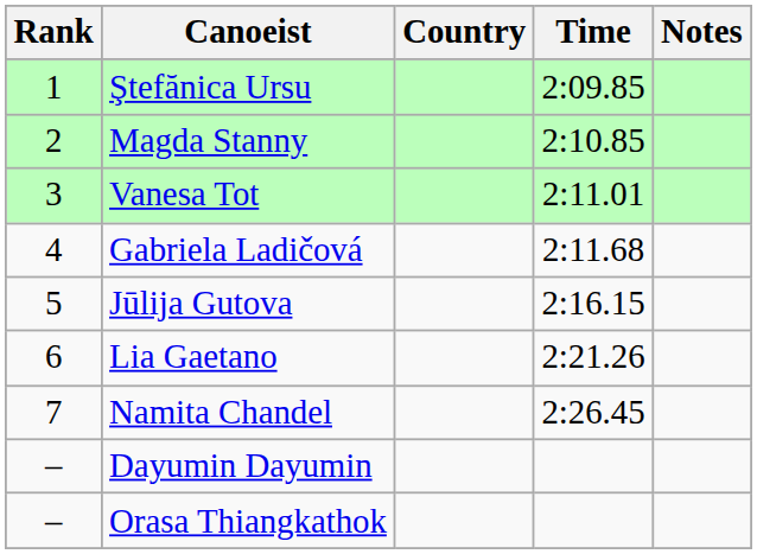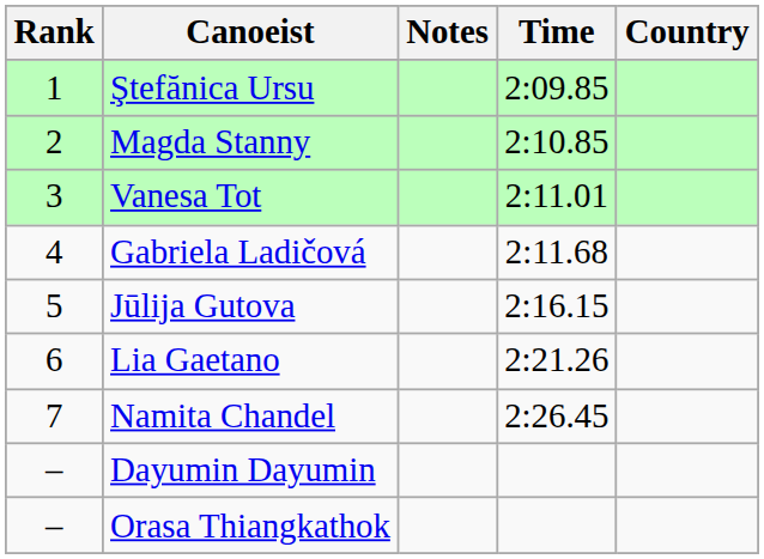 <table class="wikitable" style="text-align:center">
 <tr>
 <th>Rank</th>
 <th>Canoeist</th>
+<th>Notes</th>
+<th>Time</th>
 <th>Country</th>
-<th>Time</th>
-<th>Notes</th>
 </tr>
 <tr bgcolor=bbffbb>
 <td>1</td>
 <td align="left"><a href='#'>Ştefănica Ursu</a></td>
+<td></td>
+<td>2:09.85</td>
 <td align="left"></td>
-<td>2:09.85</td>
-<td></td>
 </tr>
 <tr bgcolor=bbffbb>
 <td>2</td>
 <td align="left"><a href='#'>Magda Stanny</a></td>
+<td></td>
+<td>2:10.85</td>
 <td align="left"></td>
-<td>2:10.85</td>
-<td></td>
 </tr>
 <tr bgcolor=bbffbb>
 <td>3</td>
 <td align="left"><a href='#'>Vanesa Tot</a></td>
+<td></td>
+<td>2:11.01</td>
 <td align="left"></td>
-<td>2:11.01</td>
-<td></td>
 </tr>
 <tr>
 <td>4</td>
 <td align="left"><a href='#'>Gabriela Ladičová</a></td>
+<td></td>
+<td>2:11.68</td>
 <td align="left"></td>
-<td>2:11.68</td>
-<td></td>
 </tr>
 <tr>
 <td>5</td>
 <td align="left"><a href='#'>Jūlija Gutova</a></td>
+<td></td>
+<td>2:16.15</td>
 <td align="left"></td>
-<td>2:16.15</td>
-<td></td>
 </tr>
 <tr>
 <td>6</td>
 <td align="left"><a href='#'>Lia Gaetano</a></td>
+<td></td>
+<td>2:21.26</td>
 <td align="left"></td>
-<td>2:21.26</td>
-<td></td>
 </tr>
 <tr>
 <td>7</td>
 <td align="left"><a href='#'>Namita Chandel</a></td>
+<td></td>
+<td>2:26.45</td>
 <td align="left"></td>
-<td>2:26.45</td>
-<td></td>
 </tr>
 <tr>
 <td>–</td>
 <td align="left"><a href='#'>Dayumin Dayumin</a></td>
-<td align="left"></td>
 <td></td>
 <td></td>
+<td align="left"></td>
 </tr>
 <tr>
 <td>–</td>
 <td align="left"><a href='#'>Orasa Thiangkathok</a></td>
-<td align="left"></td>
 <td></td>
 <td></td>
+<td align="left"></td>
 </tr>
 </table>
